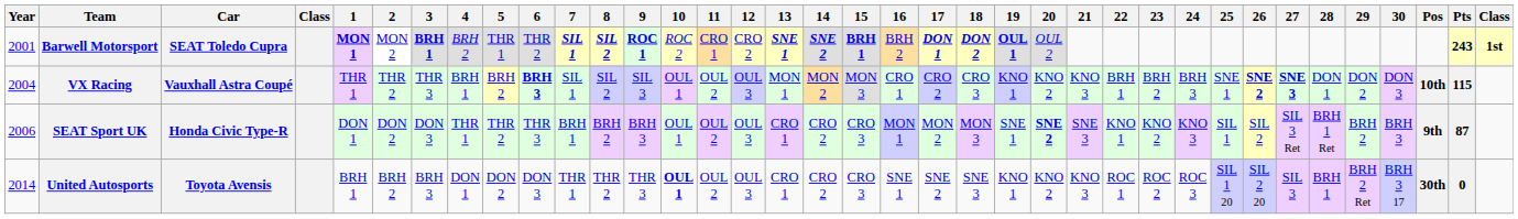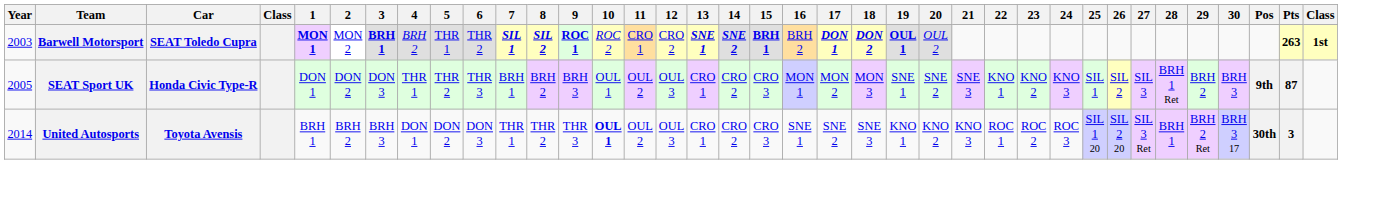 <table class="wikitable" style="text-align:center; font-size:85%">
 <tr>
 <th>Year</th>
 <th>Team</th>
 <th>Car</th>
 <th>Class</th>
 <th>1</th>
 <th>2</th>
 <th>3</th>
 <th>4</th>
 <th>5</th>
 <th>6</th>
 <th>7</th>
 <th>8</th>
 <th>9</th>
 <th>10</th>
 <th>11</th>
 <th>12</th>
 <th>13</th>
 <th>14</th>
 <th>15</th>
 <th>16</th>
 <th>17</th>
 <th>18</th>
 <th>19</th>
 <th>20</th>
 <th>21</th>
 <th>22</th>
 <th>23</th>
 <th>24</th>
 <th>25</th>
 <th>26</th>
 <th>27</th>
 <th>28</th>
 <th>29</th>
 <th>30</th>
 <th>Pos</th>
 <th>Pts</th>
 <th>Class</th>
 </tr>
 <tr>
-<td><a href='#'>2001</a></td>
+<td><a href='#'>2003</a></td>
 <th nowrap><a href='#'>Barwell Motorsport</a></th>
 <th nowrap><a href='#'>SEAT Toledo Cupra</a></th>
 <th><span></span></th>
 <td style="background:#EFCFFF;"><strong><a href='#'>MON<br>1</a></strong><br></td>
 <td style="background:#FFFFFF;"><a href='#'>MON<br>2</a><br></td>
 <td style="background:#DFDFDF;"><strong><a href='#'>BRH<br>1</a></strong><br></td>
 <td style="background:#DFDFDF;"><em><a href='#'>BRH<br>2</a></em><br></td>
 <td style="background:#DFDFDF;"><a href='#'>THR<br>1</a><br></td>
 <td style="background:#DFDFDF;"><a href='#'>THR<br>2</a><br></td>
 <td style="background:#FFFFBF;"><strong><em><a href='#'>SIL<br>1</a></em></strong><br></td>
 <td style="background:#FFFFBF;"><strong><em><a href='#'>SIL<br>2</a></em></strong><br></td>
 <td style="background:#DFFFDF;"><strong><a href='#'>ROC<br>1</a></strong><br></td>
 <td style="background:#FFFFBF;"><em><a href='#'>ROC<br>2</a></em><br></td>
 <td style="background:#FFDF9F;"><a href='#'>CRO<br>1</a><br></td>
 <td style="background:#FFFFBF;"><a href='#'>CRO<br>2</a><br></td>
 <td style="background:#FFFFBF;"><strong><em><a href='#'>SNE<br>1</a></em></strong><br></td>
 <td style="background:#DFDFDF;"><strong><em><a href='#'>SNE<br>2</a></em></strong><br></td>
 <td style="background:#DFDFDF;"><strong><a href='#'>BRH<br>1</a></strong><br></td>
 <td style="background:#FFDF9F;"><a href='#'>BRH<br>2</a><br></td>
 <td style="background:#FFFFBF;"><strong><em><a href='#'>DON<br>1</a></em></strong><br></td>
 <td style="background:#FFFFBF;"><strong><em><a href='#'>DON<br>2</a></em></strong><br></td>
 <td style="background:#DFDFDF;"><strong><a href='#'>OUL<br>1</a></strong><br></td>
 <td style="background:#DFDFDF;"><em><a href='#'>OUL<br>2</a></em><br></td>
 <td></td>
 <td></td>
 <td></td>
 <td></td>
 <td></td>
 <td></td>
 <td></td>
 <td></td>
 <td></td>
 <td></td>
 <td></td>
-<td style="background:#FFFFBF;"><strong>243</strong></td>
+<td style="background:#FFFFBF;"><strong>263</strong></td>
 <td style="background:#FFFFBF;"><strong>1st</strong></td>
 </tr>
 <tr>
-<td><a href='#'>2004</a></td>
-<th nowrap><a href='#'>VX Racing</a></th>
-<th nowrap><a href='#'>Vauxhall Astra Coupé</a></th>
-<th></th>
-<td style="background:#EFCFFF;"><a href='#'>THR<br>1</a><br></td>
-<td style="background:#DFFFDF;"><a href='#'>THR<br>2</a><br></td>
-<td style="background:#DFFFDF;"><a href='#'>THR<br>3</a><br></td>
-<td style="background:#DFFFDF;"><a href='#'>BRH<br>1</a><br></td>
-<td style="background:#FFFFBF;"><a href='#'>BRH<br>2</a><br></td>
-<td style="background:#DFFFDF;"><strong><a href='#'>BRH<br>3</a></strong><br></td>
-<td style="background:#DFFFDF;"><a href='#'>SIL<br>1</a><br></td>
-<td style="background:#CFCFFF;"><a href='#'>SIL<br>2</a><br></td>
-<td style="background:#CFCFFF;"><a href='#'>SIL<br>3</a><br></td>
-<td style="background:#EFCFFF;"><a href='#'>OUL<br>1</a><br></td>
-<td style="background:#DFFFDF;"><a href='#'>OUL<br>2</a><br></td>
-<td style="background:#CFCFFF;"><a href='#'>OUL<br>3</a><br></td>
-<td style="background:#DFFFDF;"><a href='#'>MON<br>1</a><br></td>
-<td style="background:#FFDF9F;"><a href='#'>MON<br>2</a><br></td>
-<td style="background:#DFDFDF;"><a href='#'>MON<br>3</a><br></td>
-<td style="background:#DFFFDF;"><a href='#'>CRO<br>1</a><br></td>
-<td style="background:#CFCFFF;"><a href='#'>CRO<br>2</a><br></td>
-<td style="background:#DFFFDF;"><a href='#'>CRO<br>3</a><br></td>
-<td style="background:#CFCFFF;"><a href='#'>KNO<br>1</a><br></td>
-<td style="background:#DFFFDF;"><a href='#'>KNO<br>2</a><br></td>
-<td style="background:#DFFFDF;"><a href='#'>KNO<br>3</a><br></td>
-<td style="background:#DFFFDF;"><a href='#'>BRH<br>1</a><br></td>
-<td style="background:#DFFFDF;"><a href='#'>BRH<br>2</a><br></td>
-<td style="background:#DFFFDF;"><a href='#'>BRH<br>3</a><br></td>
-<td style="background:#DFFFDF;"><a href='#'>SNE<br>1</a><br></td>
-<td style="background:#FFFFBF;"><strong><a href='#'>SNE<br>2</a></strong><br></td>
-<td style="background:#DFFFDF;"><strong><a href='#'>SNE<br>3</a></strong><br></td>
-<td style="background:#DFFFDF;"><a href='#'>DON<br>1</a><br></td>
-<td style="background:#DFFFDF;"><a href='#'>DON<br>2</a><br></td>
-<td style="background:#EFCFFF;"><a href='#'>DON<br>3</a><br></td>
-<th>10th</th>
-<th>115</th>
-<td></td>
-</tr>
-<tr>
-<td><a href='#'>2006</a></td>
+<td><a href='#'>2005</a></td>
 <th nowrap><a href='#'>SEAT Sport UK</a></th>
 <th nowrap><a href='#'>Honda Civic Type-R</a></th>
 <th></th>
 <td style="background:#DFFFDF;"><a href='#'>DON<br>1</a><br></td>
 <td style="background:#DFFFDF;"><a href='#'>DON<br>2</a><br></td>
 <td style="background:#DFFFDF;"><a href='#'>DON<br>3</a><br></td>
 <td style="background:#DFFFDF;"><a href='#'>THR<br>1</a><br></td>
 <td style="background:#DFFFDF;"><a href='#'>THR<br>2</a><br></td>
 <td style="background:#DFFFDF;"><a href='#'>THR<br>3</a><br></td>
 <td style="background:#DFFFDF;"><a href='#'>BRH<br>1</a><br></td>
 <td style="background:#EFCFFF;"><a href='#'>BRH<br>2</a><br></td>
 <td style="background:#EFCFFF;"><a href='#'>BRH<br>3</a><br></td>
 <td style="background:#DFFFDF;"><a href='#'>OUL<br>1</a><br></td>
 <td style="background:#EFCFFF;"><a href='#'>OUL<br>2</a><br></td>
 <td style="background:#DFFFDF;"><a href='#'>OUL<br>3</a><br></td>
 <td style="background:#EFCFFF;"><a href='#'>CRO<br>1</a><br></td>
 <td style="background:#DFFFDF;"><a href='#'>CRO<br>2</a><br></td>
 <td style="background:#DFFFDF;"><a href='#'>CRO<br>3</a><br></td>
 <td style="background:#CFCFFF;"><a href='#'>MON<br>1</a><br></td>
 <td style="background:#DFFFDF;"><a href='#'>MON<br>2</a><br></td>
 <td style="background:#EFCFFF;"><a href='#'>MON<br>3</a><br></td>
 <td style="background:#DFFFDF;"><a href='#'>SNE<br>1</a><br></td>
-<td style="background:#DFFFDF;"><strong><a href='#'>SNE<br>2</a><br></strong></td>
+<td style="background:#DFFFDF;"><a href='#'>SNE<br>2</a><br></td>
 <td style="background:#EFCFFF;"><a href='#'>SNE<br>3</a><br></td>
 <td style="background:#DFFFDF;"><a href='#'>KNO<br>1</a><br></td>
 <td style="background:#DFFFDF;"><a href='#'>KNO<br>2</a><br></td>
 <td style="background:#EFCFFF;"><a href='#'>KNO<br>3</a><br></td>
 <td style="background:#DFFFDF;"><a href='#'>SIL<br>1</a><br></td>
 <td style="background:#FFFFBF;"><a href='#'>SIL<br>2</a><br></td>
-<td style="background:#EFCFFF;"><a href='#'>SIL<br>3</a><br><small>Ret</small></td>
+<td style="background:#EFCFFF;"><a href='#'>SIL<br>3</a><br></td>
 <td style="background:#EFCFFF;"><a href='#'>BRH<br>1</a><br><small>Ret</small></td>
 <td style="background:#DFFFDF;"><a href='#'>BRH<br>2</a><br></td>
 <td style="background:#EFCFFF;"><a href='#'>BRH<br>3</a><br></td>
 <th>9th</th>
 <th>87</th>
 <td></td>
 </tr>
 <tr>
 <td><a href='#'>2014</a></td>
 <th nowrap><a href='#'>United Autosports</a></th>
 <th nowrap><a href='#'>Toyota Avensis</a></th>
 <th></th>
 <td><a href='#'>BRH<br>1</a><br><small></small></td>
 <td><a href='#'>BRH<br>2</a><br><small></small></td>
 <td><a href='#'>BRH<br>3</a><br><small></small></td>
 <td><a href='#'>DON<br>1</a><br><small></small></td>
 <td><a href='#'>DON<br>2</a><br><small></small></td>
 <td><a href='#'>DON<br>3</a><br><small></small></td>
 <td><a href='#'>THR<br>1</a><br><small></small></td>
 <td><a href='#'>THR<br>2</a><br><small></small></td>
 <td><a href='#'>THR<br>3</a><br><small></small></td>
 <td><strong><a href='#'>OUL<br>1</a><br><small></small></strong></td>
 <td><a href='#'>OUL<br>2</a><br><small></small></td>
 <td><a href='#'>OUL<br>3</a><br><small></small></td>
 <td><a href='#'>CRO<br>1</a><br><small></small></td>
 <td><a href='#'>CRO<br>2</a><br><small></small></td>
 <td><a href='#'>CRO<br>3</a><br><small></small></td>
 <td><a href='#'>SNE<br>1</a><br><small></small></td>
 <td><a href='#'>SNE<br>2</a><br><small></small></td>
 <td><a href='#'>SNE<br>3</a><br><small></small></td>
 <td><a href='#'>KNO<br>1</a><br><small></small></td>
 <td><a href='#'>KNO<br>2</a><br><small></small></td>
 <td><a href='#'>KNO<br>3</a><br><small></small></td>
 <td><a href='#'>ROC<br>1</a><br><small></small></td>
 <td><a href='#'>ROC<br>2</a><br><small></small></td>
 <td><a href='#'>ROC<br>3</a><br><small></small></td>
 <td style="background:#CFCFFF;"><a href='#'>SIL<br>1</a><br><small>20</small></td>
 <td style="background:#CFCFFF;"><a href='#'>SIL<br>2</a><br><small>20</small></td>
-<td style="background:#EFCFFF;"><a href='#'>SIL<br>3</a><br></td>
+<td style="background:#EFCFFF;"><a href='#'>SIL<br>3</a><br><small>Ret</small></td>
 <td style="background:#EFCFFF;"><a href='#'>BRH<br>1</a><br></td>
 <td style="background:#EFCFFF;"><a href='#'>BRH<br>2</a><br><small>Ret</small></td>
 <td style="background:#CFCFFF;"><a href='#'>BRH<br>3</a><br><small>17</small></td>
 <th>30th</th>
-<th>0</th>
+<th>3</th>
 <td></td>
 </tr>
 </table>
